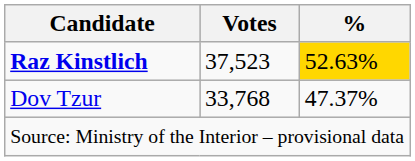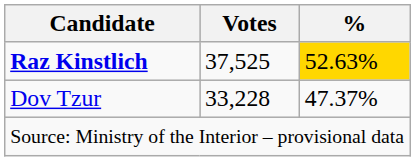 <table class="wikitable sortable">
 <tr>
 <th>Candidate</th>
 <th>Votes</th>
 <th>%</th>
 </tr>
 <tr>
 <td><strong><a href='#'>Raz Kinstlich</a></strong></td>
-<td>37,523</td>
+<td>37,525</td>
 <td style="background: gold;">52.63%</td>
 </tr>
 <tr>
 <td><a href='#'>Dov Tzur</a></td>
-<td>33,768</td>
+<td>33,228</td>
 <td>47.37%</td>
 </tr>
 <tr class="sortbottom">
 <td colspan="4"><small>Source: Ministry of the Interior – provisional data</small></td>
 </tr>
 </table>
